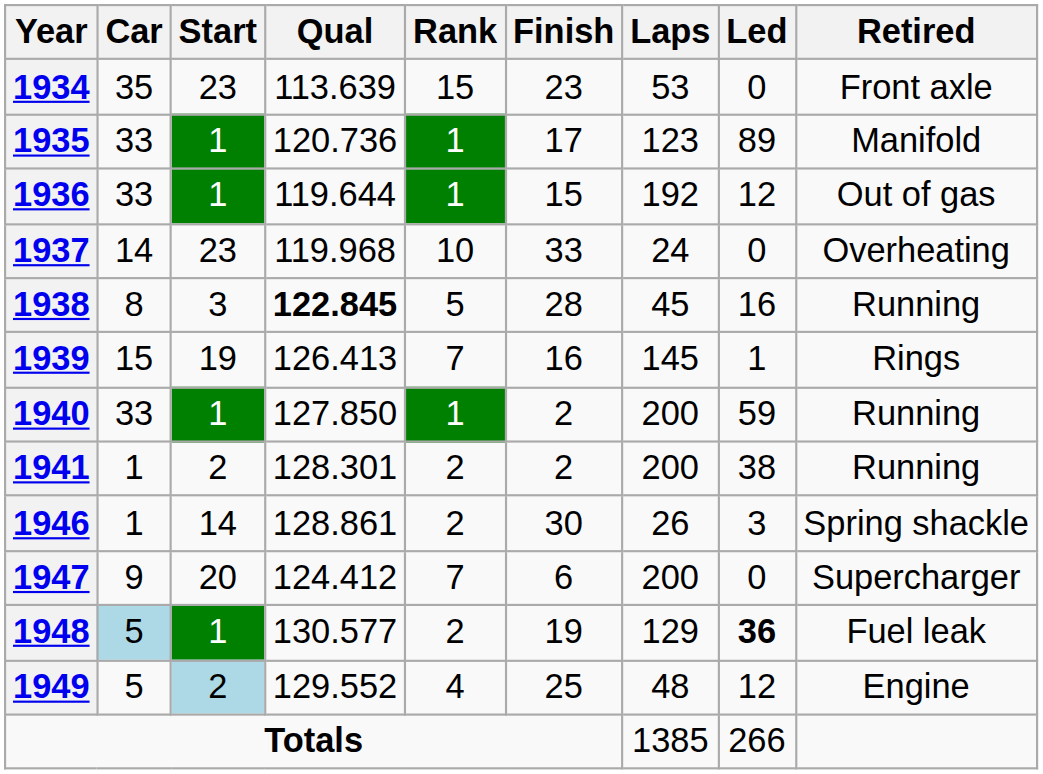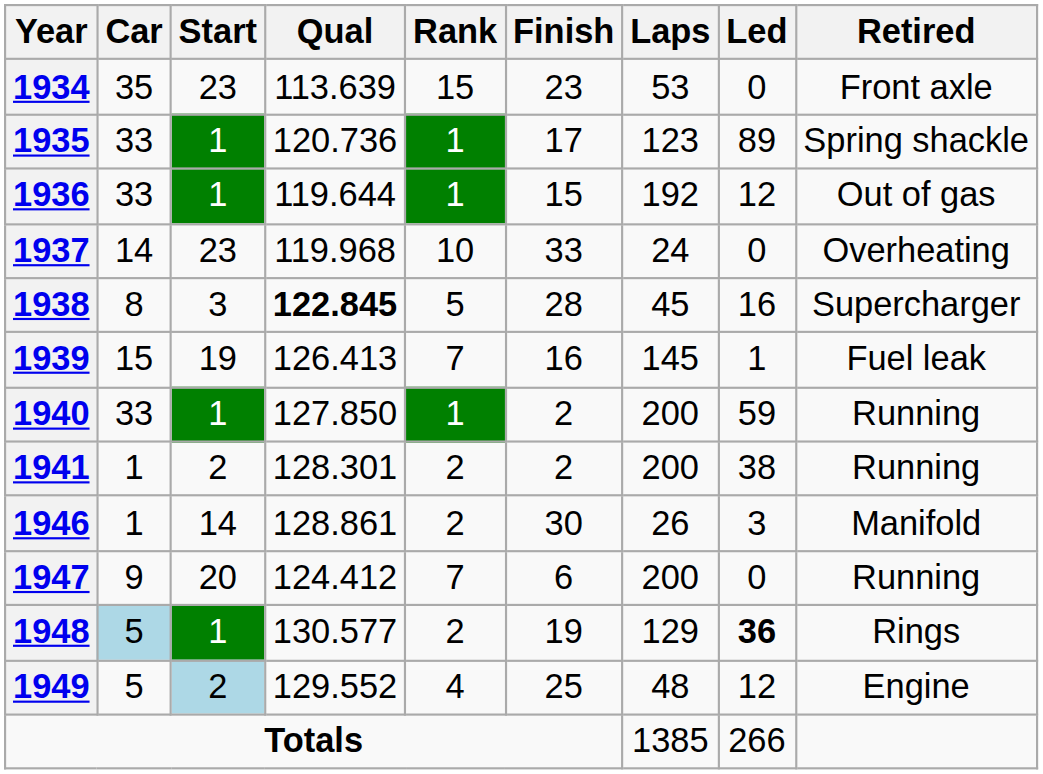 <table class="wikitable" style="text-align:center">
 <tr>
 <th>Year</th>
 <th>Car</th>
 <th>Start</th>
 <th>Qual</th>
 <th>Rank</th>
 <th>Finish</th>
 <th>Laps</th>
 <th>Led</th>
 <th>Retired</th>
 </tr>
 <tr>
 <th><a href='#'>1934</a></th>
 <td>35</td>
 <td>23</td>
 <td>113.639</td>
 <td>15</td>
 <td>23</td>
 <td>53</td>
 <td>0</td>
 <td>Front axle</td>
 </tr>
 <tr>
 <th><a href='#'>1935</a></th>
 <td>33</td>
 <td style="background:green;color:white">1</td>
 <td>120.736</td>
 <td style="background:green;color:white">1</td>
 <td>17</td>
 <td>123</td>
 <td>89</td>
-<td>Manifold</td>
+<td>Spring shackle</td>
 </tr>
 <tr>
 <th><a href='#'>1936</a></th>
 <td>33</td>
 <td style="background:green;color:white">1</td>
 <td>119.644</td>
 <td style="background:green;color:white">1</td>
 <td>15</td>
 <td>192</td>
 <td>12</td>
 <td>Out of gas</td>
 </tr>
 <tr>
 <th><a href='#'>1937</a></th>
 <td>14</td>
 <td>23</td>
 <td>119.968</td>
 <td>10</td>
 <td>33</td>
 <td>24</td>
 <td>0</td>
 <td>Overheating</td>
 </tr>
 <tr>
 <th><a href='#'>1938</a></th>
 <td>8</td>
 <td>3</td>
 <td><strong>122.845</strong></td>
 <td>5</td>
 <td>28</td>
 <td>45</td>
 <td>16</td>
-<td>Running</td>
+<td>Supercharger</td>
 </tr>
 <tr>
 <th><a href='#'>1939</a></th>
 <td>15</td>
 <td>19</td>
 <td>126.413</td>
 <td>7</td>
 <td>16</td>
 <td>145</td>
 <td>1</td>
-<td>Rings</td>
+<td>Fuel leak</td>
 </tr>
 <tr>
 <th><a href='#'>1940</a></th>
 <td>33</td>
 <td style="background:green;color:white">1</td>
 <td>127.850</td>
 <td style="background:green;color:white">1</td>
 <td>2</td>
 <td>200</td>
 <td>59</td>
 <td>Running</td>
 </tr>
 <tr>
 <th><a href='#'>1941</a></th>
 <td>1</td>
 <td>2</td>
 <td>128.301</td>
 <td>2</td>
 <td>2</td>
 <td>200</td>
 <td>38</td>
 <td>Running</td>
 </tr>
 <tr>
 <th><a href='#'>1946</a></th>
 <td>1</td>
 <td>14</td>
 <td>128.861</td>
 <td>2</td>
 <td>30</td>
 <td>26</td>
 <td>3</td>
-<td>Spring shackle</td>
+<td>Manifold</td>
 </tr>
 <tr>
 <th><a href='#'>1947</a></th>
 <td>9</td>
 <td>20</td>
 <td>124.412</td>
 <td>7</td>
 <td>6</td>
 <td>200</td>
 <td>0</td>
-<td>Supercharger</td>
+<td>Running</td>
 </tr>
 <tr>
 <th><a href='#'>1948</a></th>
 <td style="background: lightblue;">5</td>
 <td style="background:green;color:white">1</td>
 <td>130.577</td>
 <td>2</td>
 <td>19</td>
 <td>129</td>
 <td><strong>36</strong></td>
-<td>Fuel leak</td>
+<td>Rings</td>
 </tr>
 <tr>
 <th><a href='#'>1949</a></th>
 <td>5</td>
 <td style="background: lightblue;">2</td>
 <td>129.552</td>
 <td>4</td>
 <td>25</td>
 <td>48</td>
 <td>12</td>
 <td>Engine</td>
 </tr>
 <tr>
 <td colspan=6><strong>Totals</strong></td>
 <td>1385</td>
 <td>266</td>
 <td></td>
 </tr>
 </table>
